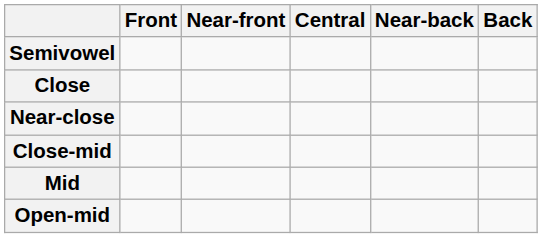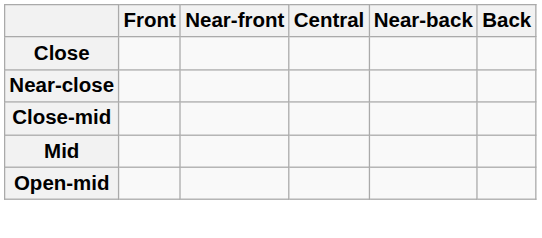 <table class="wikitable" style="text-align:center">
 <tr>
 <th></th>
 <th>Front</th>
 <th>Near-front</th>
 <th>Central</th>
 <th>Near-back</th>
 <th>Back</th>
-</tr>
-<tr>
-<th>Semivowel</th>
-<td></td>
-<td></td>
-<td></td>
-<td></td>
-<td></td>
 </tr>
 <tr>
 <th>Close</th>
 <td></td>
 <td></td>
 <td></td>
 <td></td>
 <td></td>
 </tr>
 <tr>
 <th>Near-close</th>
 <td></td>
 <td></td>
 <td></td>
 <td></td>
 <td></td>
 </tr>
 <tr>
 <th>Close-mid</th>
 <td></td>
 <td></td>
 <td></td>
 <td></td>
 <td></td>
 </tr>
 <tr>
 <th>Mid</th>
 <td></td>
 <td></td>
 <td></td>
 <td></td>
 <td></td>
 </tr>
 <tr>
 <th>Open-mid</th>
 <td></td>
 <td></td>
 <td></td>
 <td></td>
 <td></td>
 </tr>
 </table>
